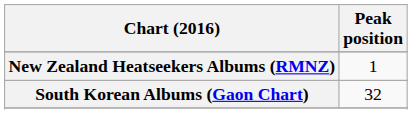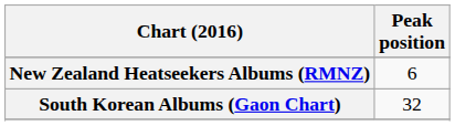 <table class="wikitable sortable plainrowheaders" style="text-align:center">
 <tr>
 <th scope="col">Chart (2016)</th>
 <th scope="col">Peak<br> position</th>
 </tr>
 <tr>
 </tr>
 <tr>
 </tr>
 <tr>
 </tr>
 <tr>
 </tr>
 <tr>
 </tr>
 <tr>
 </tr>
 <tr>
 </tr>
 <tr>
 </tr>
 <tr>
 <th scope="row">New Zealand Heatseekers Albums (<a href='#'>RMNZ</a>)</th>
-<td>1</td>
+<td>6</td>
 </tr>
 <tr>
 </tr>
 <tr>
 <th scope="row">South Korean Albums (<a href='#'>Gaon Chart</a>)</th>
 <td>32</td>
 </tr>
 <tr>
 </tr>
 <tr>
 </tr>
 <tr>
 </tr>
 <tr>
 </tr>
 <tr>
 </tr>
 </table>
